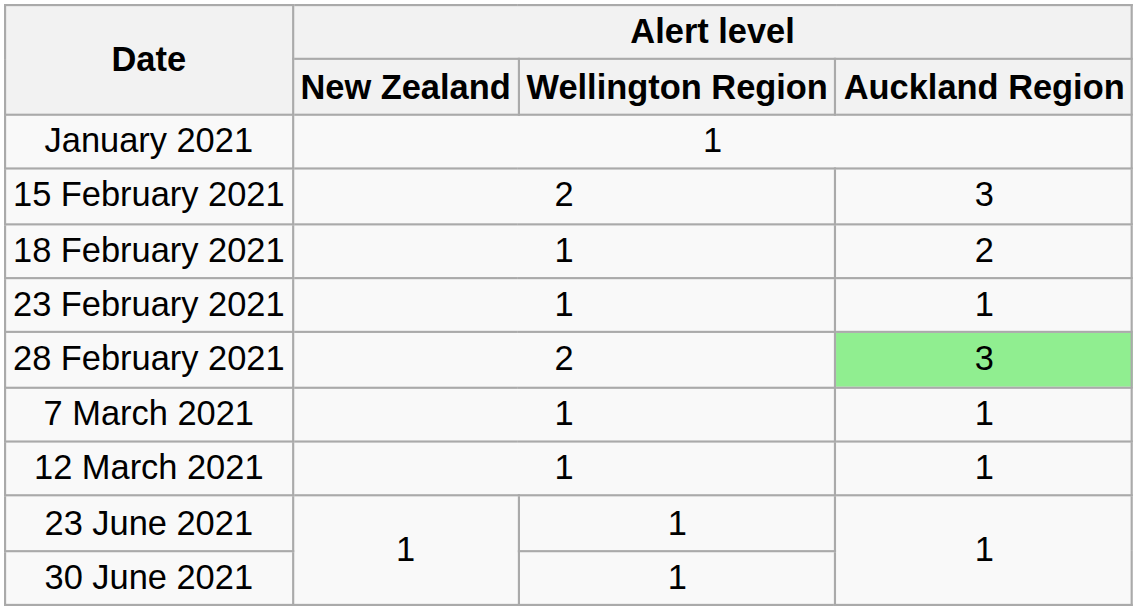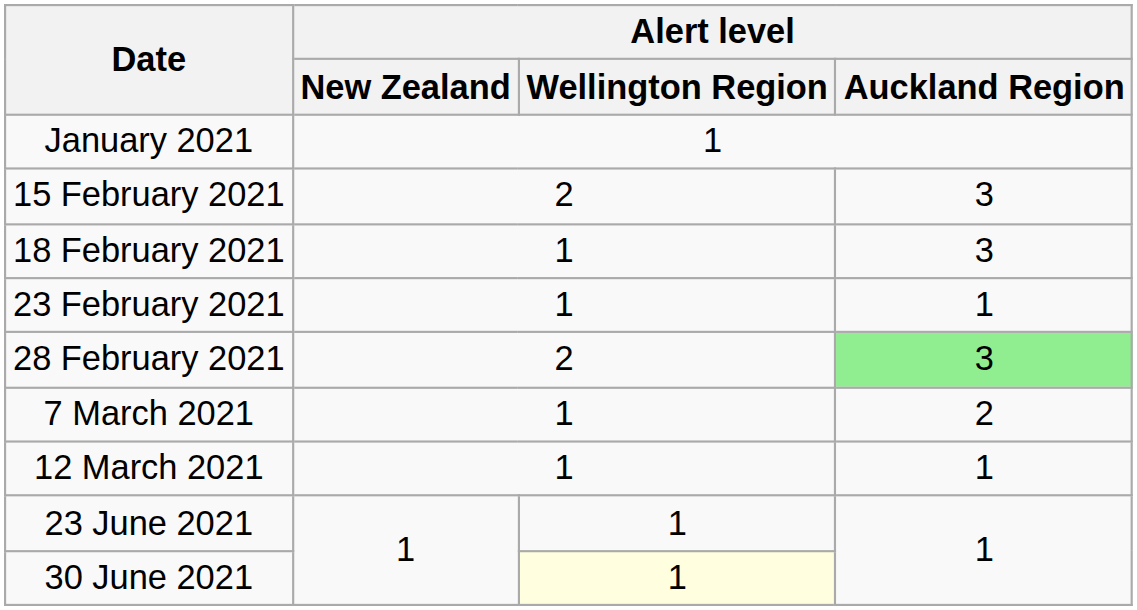 <table class="wikitable" style="text-align:center;">
 <tr>
 <th rowspan=2>Date</th>
 <th colspan="3">Alert level</th>
 </tr>
 <tr>
 <th>New Zealand</th>
 <th>Wellington Region</th>
 <th>Auckland Region</th>
 </tr>
 <tr>
 <td>January 2021</td>
 <td colspan=3>1</td>
 </tr>
 <tr>
 <td>15 February 2021</td>
 <td colspan="2"> 2</td>
 <td> 3</td>
 </tr>
 <tr>
 <td>18 February 2021</td>
 <td colspan="2"> 1</td>
-<td> 2</td>
+<td> 3</td>
 </tr>
 <tr>
 <td>23 February 2021</td>
 <td colspan="2"> 1</td>
 <td> 1</td>
 </tr>
 <tr>
 <td>28 February 2021</td>
 <td colspan="2"> 2</td>
 <td style="background: lightgreen;"> 3</td>
 </tr>
 <tr>
 <td>7 March 2021</td>
 <td colspan="2"> 1</td>
-<td> 1</td>
+<td> 2</td>
 </tr>
 <tr>
 <td>12 March 2021</td>
 <td colspan="2"> 1</td>
 <td> 1</td>
 </tr>
 <tr>
 <td>23 June 2021</td>
 <td rowspan="2"> 1</td>
 <td> 1</td>
 <td rowspan="2"> 1</td>
 </tr>
 <tr>
 <td>30 June 2021</td>
-<td> 1</td>
+<td style="background: lightyellow;"> 1</td>
 </tr>
 </table>
